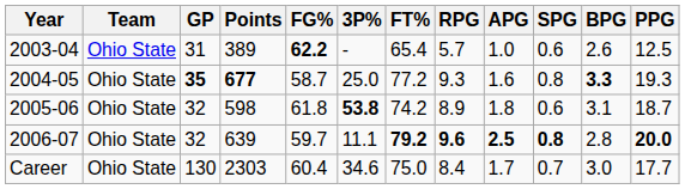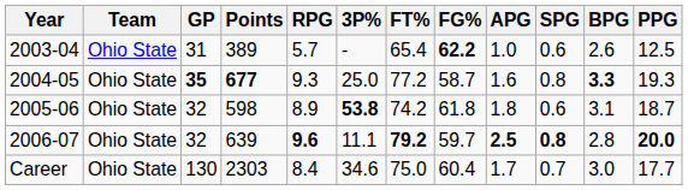 <table class="wikitable">
 <tr>
 <th>Year</th>
 <th>Team</th>
 <th>GP</th>
 <th>Points</th>
-<th>FG%</th>
+<th>RPG</th>
 <th>3P%</th>
 <th>FT%</th>
-<th>RPG</th>
+<th>FG%</th>
 <th>APG</th>
 <th>SPG</th>
 <th>BPG</th>
 <th>PPG</th>
 </tr>
 <tr>
 <td>2003-04</td>
 <td><a href='#'>Ohio State</a></td>
 <td>31</td>
 <td>389</td>
-<td><strong>62.2</strong></td>
+<td>5.7</td>
 <td>-</td>
 <td>65.4</td>
-<td>5.7</td>
+<td><strong>62.2</strong></td>
 <td>1.0</td>
 <td>0.6</td>
 <td>2.6</td>
 <td>12.5</td>
 </tr>
 <tr>
 <td>2004-05</td>
 <td>Ohio State</td>
 <td><strong>35</strong></td>
 <td><strong>677</strong></td>
-<td>58.7</td>
+<td>9.3</td>
 <td>25.0</td>
 <td>77.2</td>
-<td>9.3</td>
+<td>58.7</td>
 <td>1.6</td>
 <td>0.8</td>
 <td><strong>3.3</strong></td>
 <td>19.3</td>
 </tr>
 <tr>
 <td>2005-06</td>
 <td>Ohio State</td>
 <td>32</td>
 <td>598</td>
-<td>61.8</td>
+<td>8.9</td>
 <td><strong>53.8</strong></td>
 <td>74.2</td>
-<td>8.9</td>
+<td>61.8</td>
 <td>1.8</td>
 <td>0.6</td>
 <td>3.1</td>
 <td>18.7</td>
 </tr>
 <tr>
 <td>2006-07</td>
 <td>Ohio State</td>
 <td>32</td>
 <td>639</td>
-<td>59.7</td>
+<td><strong>9.6</strong></td>
 <td>11.1</td>
 <td><strong>79.2</strong></td>
-<td><strong>9.6</strong></td>
+<td>59.7</td>
 <td><strong>2.5</strong></td>
 <td><strong>0.8</strong></td>
 <td>2.8</td>
 <td><strong>20.0</strong></td>
 </tr>
 <tr>
 <td>Career</td>
 <td>Ohio State</td>
 <td>130</td>
 <td>2303</td>
-<td>60.4</td>
+<td>8.4</td>
 <td>34.6</td>
 <td>75.0</td>
-<td>8.4</td>
+<td>60.4</td>
 <td>1.7</td>
 <td>0.7</td>
 <td>3.0</td>
 <td>17.7</td>
 </tr>
 </table>
